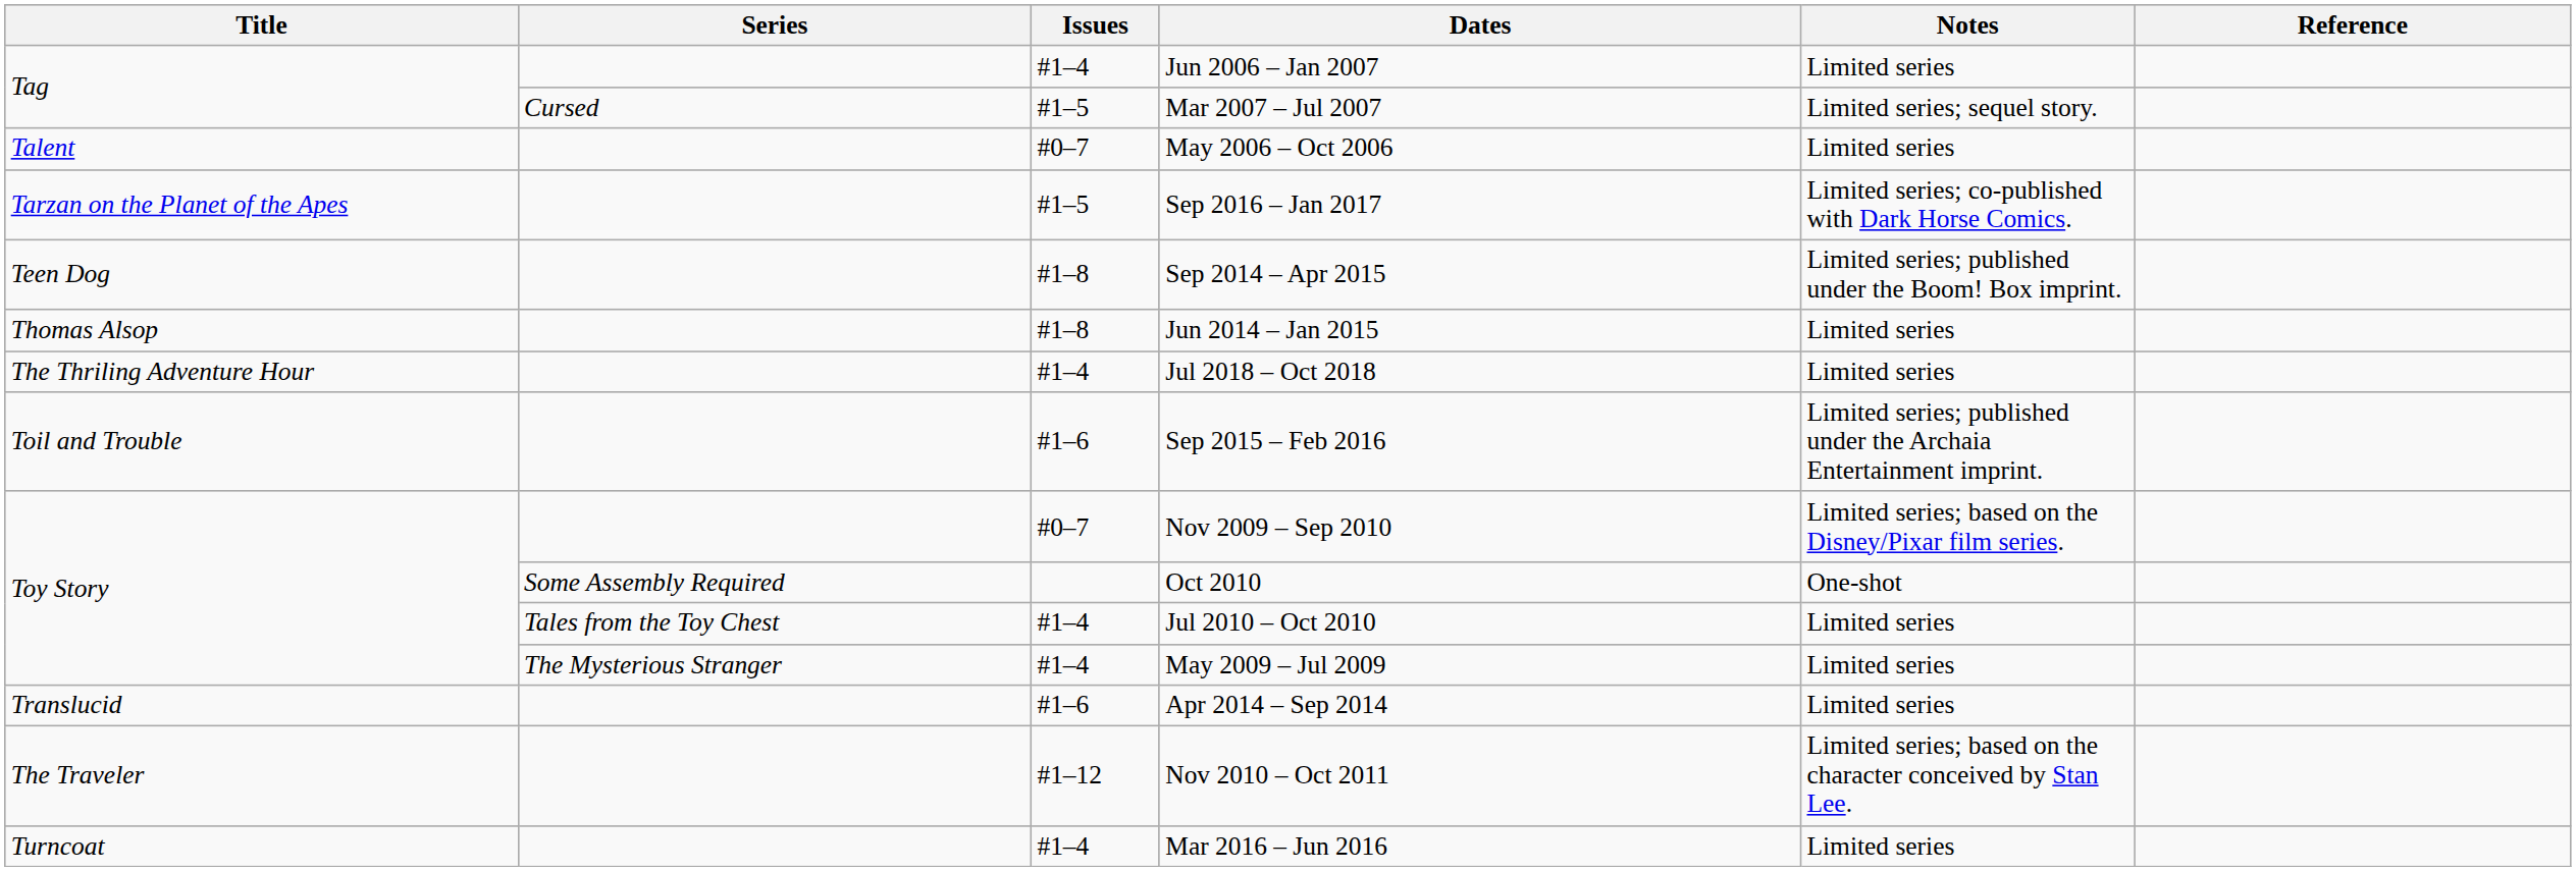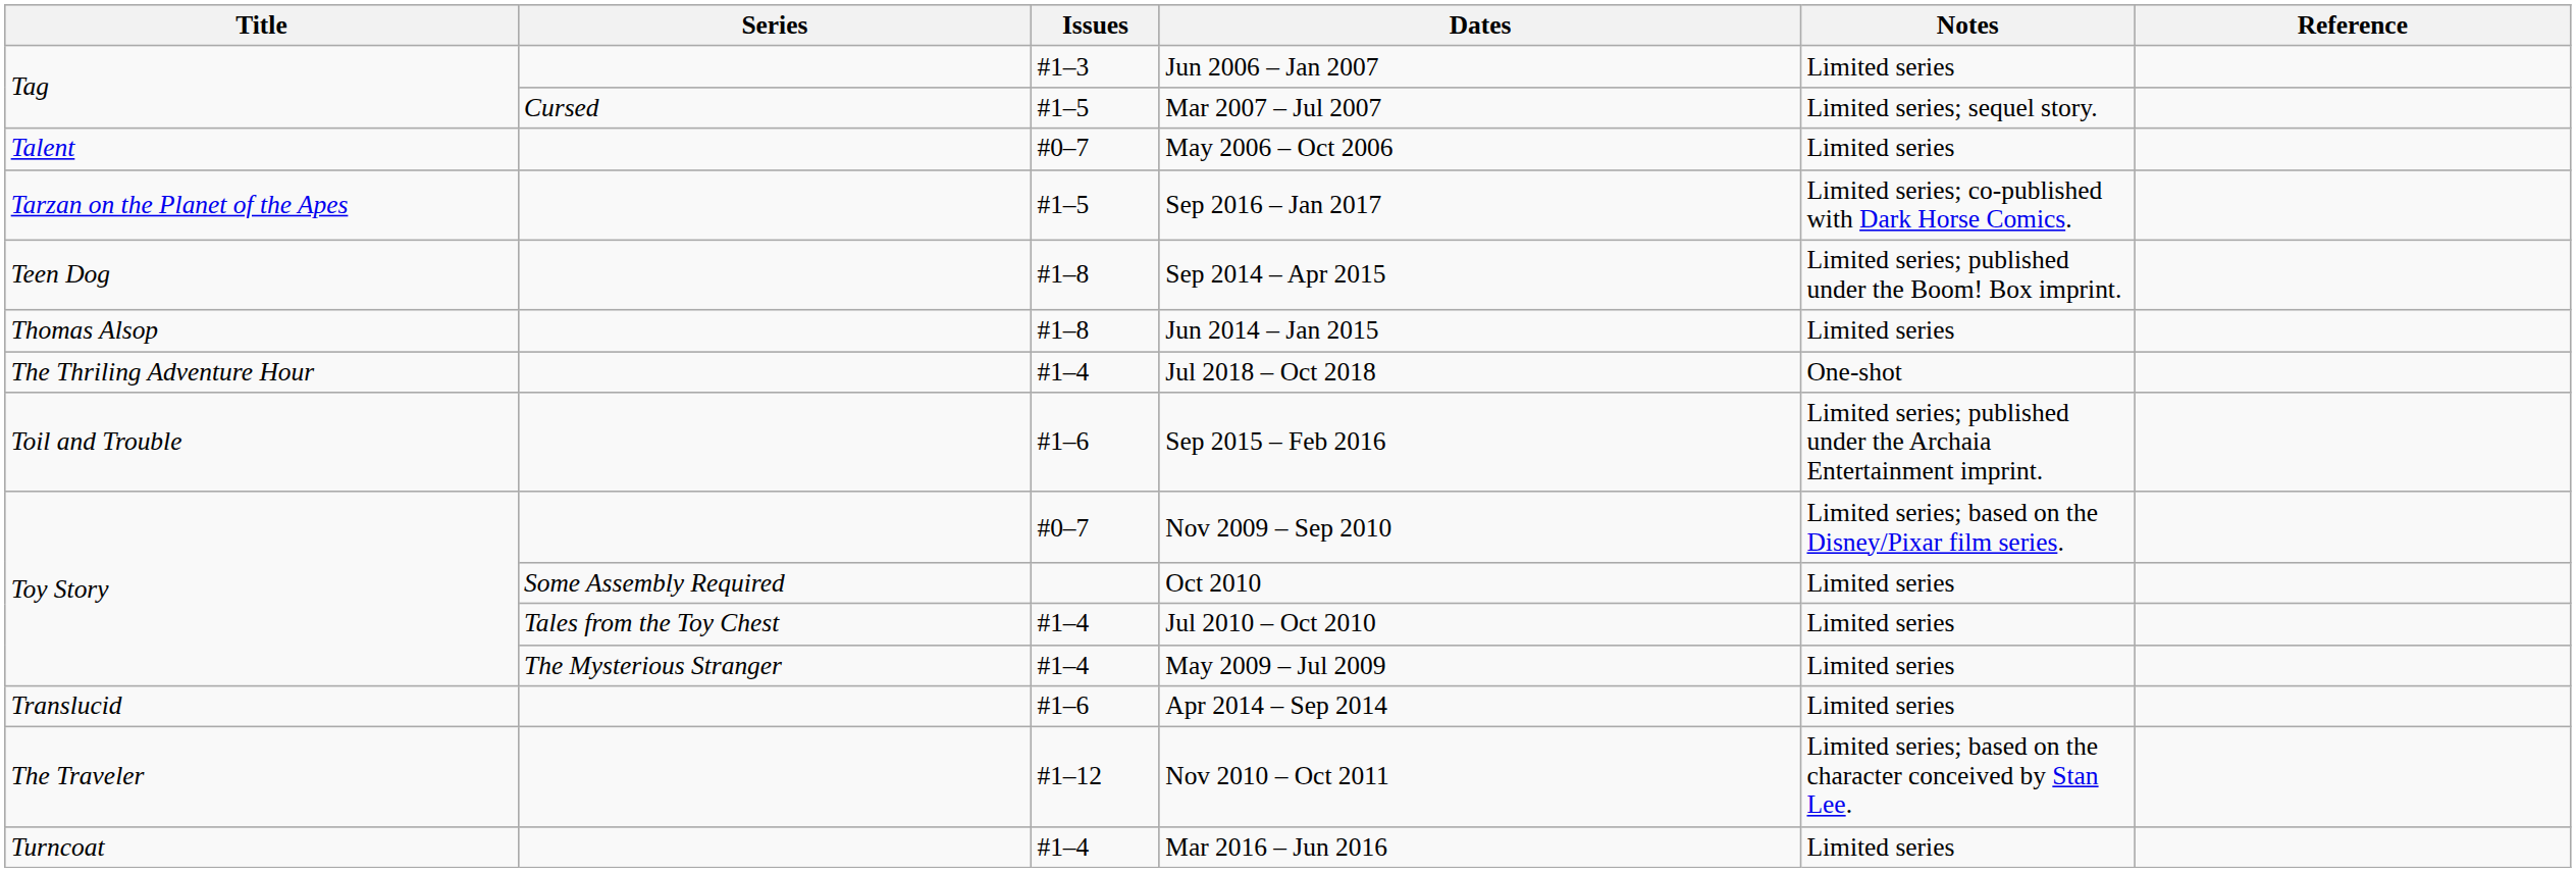 <table class="wikitable sortable" style="width:100%;">
 <tr>
 <th width=20%>Title</th>
 <th width=20%>Series</th>
 <th width=5%>Issues</th>
 <th width=25%>Dates</th>
 <th width=13%>Notes</th>
 <th>Reference</th>
 </tr>
 <tr>
 <td rowspan="2"><em>Tag</em></td>
 <td></td>
-<td>#1–4</td>
+<td>#1–3</td>
 <td>Jun 2006 – Jan 2007</td>
 <td>Limited series</td>
 <td></td>
 </tr>
 <tr>
 <td><em>Cursed</em></td>
 <td>#1–5</td>
 <td>Mar 2007 – Jul 2007</td>
 <td>Limited series; sequel story.</td>
 <td></td>
 </tr>
 <tr>
 <td><em><a href='#'>Talent</a></em></td>
 <td></td>
 <td>#0–7</td>
 <td>May 2006 – Oct 2006</td>
 <td>Limited series</td>
 <td></td>
 </tr>
 <tr>
 <td><em><a href='#'>Tarzan on the Planet of the Apes</a></em></td>
 <td></td>
 <td>#1–5</td>
 <td>Sep 2016 – Jan 2017</td>
 <td>Limited series; co-published with <a href='#'>Dark Horse Comics</a>.</td>
 <td></td>
 </tr>
 <tr>
 <td><em>Teen Dog</em></td>
 <td></td>
 <td>#1–8</td>
 <td>Sep 2014 – Apr 2015</td>
 <td>Limited series; published under the Boom! Box imprint.</td>
 <td></td>
 </tr>
 <tr>
 <td><em>Thomas Alsop</em></td>
 <td></td>
 <td>#1–8</td>
 <td>Jun 2014 – Jan 2015</td>
 <td>Limited series</td>
 <td></td>
 </tr>
 <tr>
 <td><em>The Thriling Adventure Hour</em></td>
 <td></td>
 <td>#1–4</td>
 <td>Jul 2018 – Oct 2018</td>
-<td>Limited series</td>
+<td>One-shot</td>
 <td></td>
 </tr>
 <tr>
 <td><em>Toil and Trouble</em></td>
 <td></td>
 <td>#1–6</td>
 <td>Sep 2015 – Feb 2016</td>
 <td>Limited series; published under the Archaia Entertainment imprint.</td>
 <td></td>
 </tr>
 <tr>
 <td rowspan="4"><em>Toy Story</em></td>
 <td></td>
 <td>#0–7</td>
 <td>Nov 2009 – Sep 2010</td>
 <td>Limited series; based on the <a href='#'>Disney/Pixar film series</a>.</td>
 <td></td>
 </tr>
 <tr>
 <td><em>Some Assembly Required</em></td>
 <td></td>
 <td>Oct 2010</td>
-<td>One-shot</td>
+<td>Limited series</td>
 <td></td>
 </tr>
 <tr>
 <td><em>Tales from the Toy Chest</em></td>
 <td>#1–4</td>
 <td>Jul 2010 – Oct 2010</td>
 <td>Limited series</td>
 <td></td>
 </tr>
 <tr>
 <td><em>The Mysterious Stranger</em></td>
 <td>#1–4</td>
 <td>May 2009 – Jul 2009</td>
 <td>Limited series</td>
 <td></td>
 </tr>
 <tr>
 <td><em>Translucid</em></td>
 <td></td>
 <td>#1–6</td>
 <td>Apr 2014 – Sep 2014</td>
 <td>Limited series</td>
 <td></td>
 </tr>
 <tr>
 <td><em>The Traveler</em></td>
 <td></td>
 <td>#1–12</td>
 <td>Nov 2010 – Oct 2011</td>
 <td>Limited series; based on the character conceived by <a href='#'>Stan Lee</a>.</td>
 <td></td>
 </tr>
 <tr>
 <td><em>Turncoat</em></td>
 <td></td>
 <td>#1–4</td>
 <td>Mar 2016 – Jun 2016</td>
 <td>Limited series</td>
 <td></td>
 </tr>
 </table>
